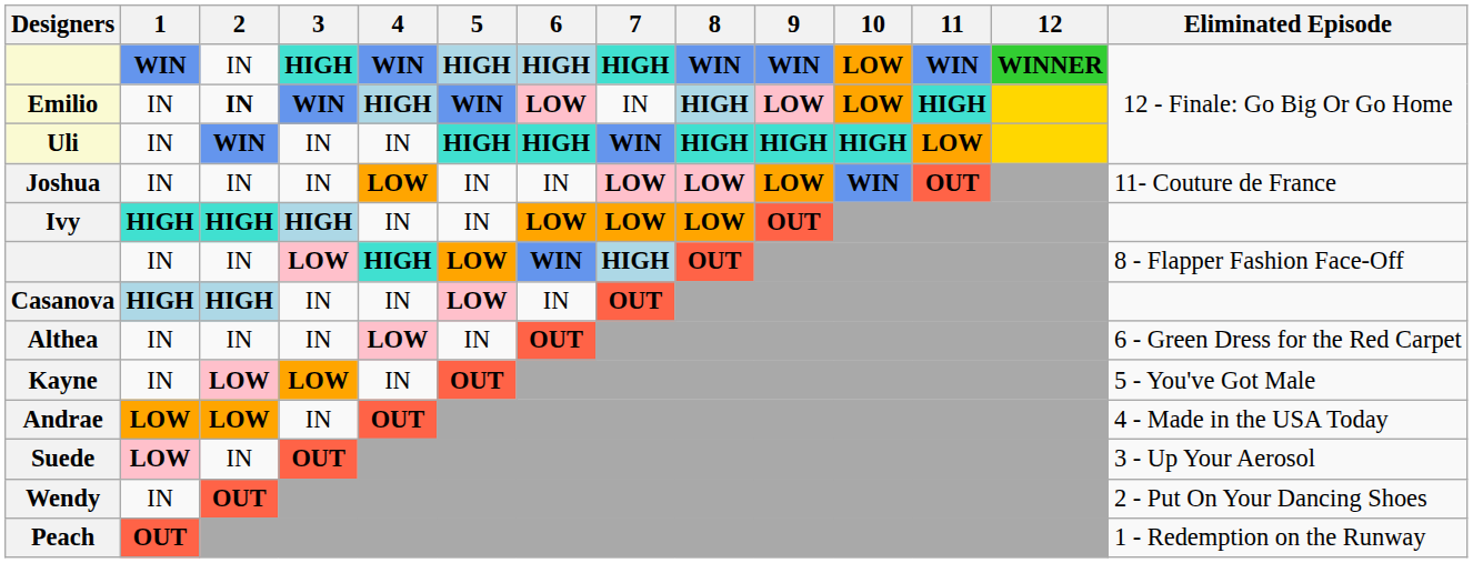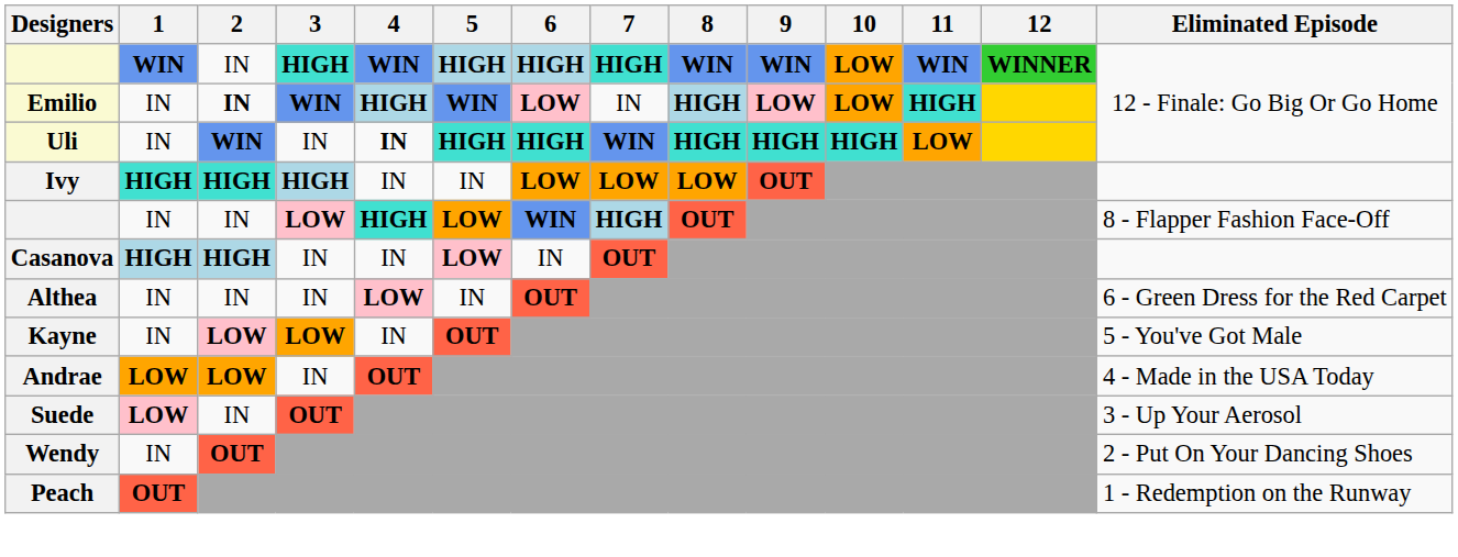 <table class="wikitable" style="text-align:center">
 <tr>
 <th>Designers</th>
 <th>1</th>
 <th>2</th>
 <th>3</th>
 <th>4</th>
 <th>5</th>
 <th>6</th>
 <th>7</th>
 <th>8</th>
 <th>9</th>
 <th>10</th>
 <th>11</th>
 <th>12</th>
 <th>Eliminated Episode</th>
 </tr>
 <tr>
 <th style="background:#FAFAD2;"></th>
 <td style="background:cornflowerblue;"><strong>WIN</strong></td>
 <td>IN</td>
 <td style="background:turquoise;"><strong>HIGH</strong></td>
 <td style="background:cornflowerblue;"><strong>WIN</strong></td>
 <td style="background:lightblue;"><strong>HIGH</strong></td>
 <td style="background:lightblue;"><strong>HIGH</strong></td>
 <td style="background:turquoise;"><strong>HIGH</strong></td>
 <td style="background:cornflowerblue;"><strong>WIN</strong></td>
 <td style="background:cornflowerblue;"><strong>WIN</strong></td>
 <td style="background:orange;"><strong>LOW</strong></td>
 <td style="background:cornflowerblue;"><strong>WIN</strong></td>
 <td style="background:limegreen;"><strong>WINNER</strong></td>
 <td rowspan="3">12 - Finale: Go Big Or Go Home</td>
 </tr>
 <tr>
 <th style="background:#FAFAD2;">Emilio</th>
 <td>IN</td>
 <td><strong>IN</strong></td>
 <td style="background:cornflowerblue;"><strong>WIN</strong></td>
 <td style="background:lightblue;"><strong>HIGH</strong></td>
 <td style="background:cornflowerblue;"><strong>WIN</strong></td>
 <td style="background:pink;"><strong>LOW</strong></td>
 <td>IN</td>
 <td style="background:lightblue;"><strong>HIGH</strong></td>
 <td style="background:pink;"><strong>LOW</strong></td>
 <td style="background:orange;"><strong>LOW</strong></td>
 <td style="background:turquoise;"><strong>HIGH</strong></td>
 <td style="background:gold;"></td>
 </tr>
 <tr>
 <th style="background:#FAFAD2;">Uli</th>
 <td>IN</td>
 <td style="background:cornflowerblue;"><strong>WIN</strong></td>
 <td>IN</td>
-<td>IN</td>
+<td><strong>IN</strong></td>
 <td style="background:turquoise;"><strong>HIGH</strong></td>
 <td style="background:turquoise;"><strong>HIGH</strong></td>
 <td style="background:cornflowerblue;"><strong>WIN</strong></td>
 <td style="background:turquoise;"><strong>HIGH</strong></td>
 <td style="background:turquoise;"><strong>HIGH</strong></td>
 <td style="background:turquoise;"><strong>HIGH</strong></td>
 <td style="background:orange;"><strong>LOW</strong></td>
 <td style="background:gold;"></td>
-</tr>
-<tr>
-<th>Joshua</th>
-<td>IN</td>
-<td>IN</td>
-<td>IN</td>
-<td style="background:orange;"><strong>LOW</strong></td>
-<td>IN</td>
-<td>IN</td>
-<td style="background:pink;"><strong>LOW</strong></td>
-<td style="background:pink;"><strong>LOW</strong></td>
-<td style="background:orange;"><strong>LOW</strong></td>
-<td style="background:cornflowerblue;"><strong>WIN</strong></td>
-<td style="background:tomato;"><strong>OUT</strong></td>
-<td style="background:darkgrey;" colspan="1"></td>
-<td style="text-align:left;">11- Couture de France</td>
 </tr>
 <tr>
 <th>Ivy</th>
 <td style="background:turquoise;"><strong>HIGH</strong></td>
 <td style="background:turquoise;"><strong>HIGH</strong></td>
 <td style="background:lightblue;"><strong>HIGH</strong></td>
 <td>IN</td>
 <td>IN</td>
 <td style="background:orange;"><strong>LOW</strong></td>
 <td style="background:orange;"><strong>LOW</strong></td>
 <td style="background:orange;"><strong>LOW</strong></td>
 <td style="background:tomato;"><strong>OUT</strong></td>
 <td style="background:darkgrey;" colspan="3"></td>
 <td style="text-align:left;"></td>
 </tr>
 <tr>
 <th></th>
 <td>IN</td>
 <td>IN</td>
 <td style="background:pink;"><strong>LOW</strong></td>
 <td style="background:turquoise;"><strong>HIGH</strong></td>
 <td style="background:orange;"><strong>LOW</strong></td>
 <td style="background:cornflowerblue;"><strong>WIN</strong></td>
 <td style="background:lightblue;"><strong>HIGH</strong></td>
 <td style="background:tomato;"><strong>OUT</strong></td>
 <td style="background:darkgrey;" colspan="4"></td>
 <td style="text-align:left;">8 - Flapper Fashion Face-Off</td>
 </tr>
 <tr>
 <th>Casanova</th>
 <td style="background:lightblue;"><strong>HIGH</strong></td>
 <td style="background:lightblue;"><strong>HIGH</strong></td>
 <td>IN</td>
 <td>IN</td>
 <td style="background:pink;"><strong>LOW</strong></td>
 <td>IN</td>
 <td style="background:tomato;"><strong>OUT</strong></td>
 <td style="background:darkgrey;" colspan="5"></td>
 <td style="text-align:left;"></td>
 </tr>
 <tr>
 <th>Althea</th>
 <td>IN</td>
 <td>IN</td>
 <td>IN</td>
 <td style="background:pink;"><strong>LOW</strong></td>
 <td>IN</td>
 <td style="background:tomato;"><strong>OUT</strong></td>
 <td style="background:darkgrey;" colspan="6"></td>
 <td style="text-align:left;">6 - Green Dress for the Red Carpet</td>
 </tr>
 <tr>
 <th>Kayne</th>
 <td>IN</td>
 <td style="background:pink;"><strong>LOW</strong></td>
 <td style="background:orange;"><strong>LOW</strong></td>
 <td>IN</td>
 <td style="background:tomato;"><strong>OUT</strong></td>
 <td style="background:darkgrey;" colspan="7"></td>
 <td style="text-align:left;">5 - You've Got Male</td>
 </tr>
 <tr>
 <th>Andrae</th>
 <td style="background:orange;"><strong>LOW</strong></td>
 <td style="background:orange;"><strong>LOW</strong></td>
 <td>IN</td>
 <td style="background:tomato;"><strong>OUT</strong></td>
 <td style="background:darkgrey;" colspan="8"></td>
 <td style="text-align:left;">4 - Made in the USA Today</td>
 </tr>
 <tr>
 <th>Suede</th>
 <td style="background:pink;"><strong>LOW</strong></td>
 <td>IN</td>
 <td style="background:tomato;"><strong>OUT</strong></td>
 <td style="background:darkgrey;" colspan="9"></td>
 <td style="text-align:left;">3 - Up Your Aerosol</td>
 </tr>
 <tr>
 <th>Wendy</th>
 <td>IN</td>
 <td style="background:tomato;"><strong>OUT</strong></td>
 <td style="background:darkgrey;" colspan="10"></td>
 <td style="text-align:left;">2 - Put On Your Dancing Shoes</td>
 </tr>
 <tr>
 <th>Peach</th>
 <td style="background:tomato;"><strong>OUT</strong></td>
 <td style="background:darkgrey;" colspan="11"></td>
 <td style="text-align:left;">1 - Redemption on the Runway</td>
 </tr>
 </table>
